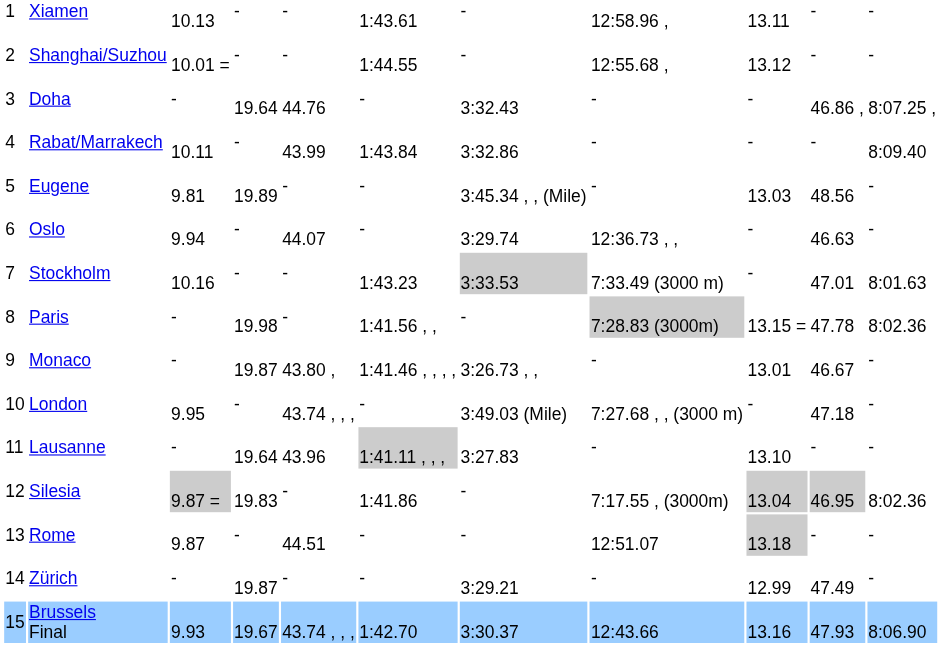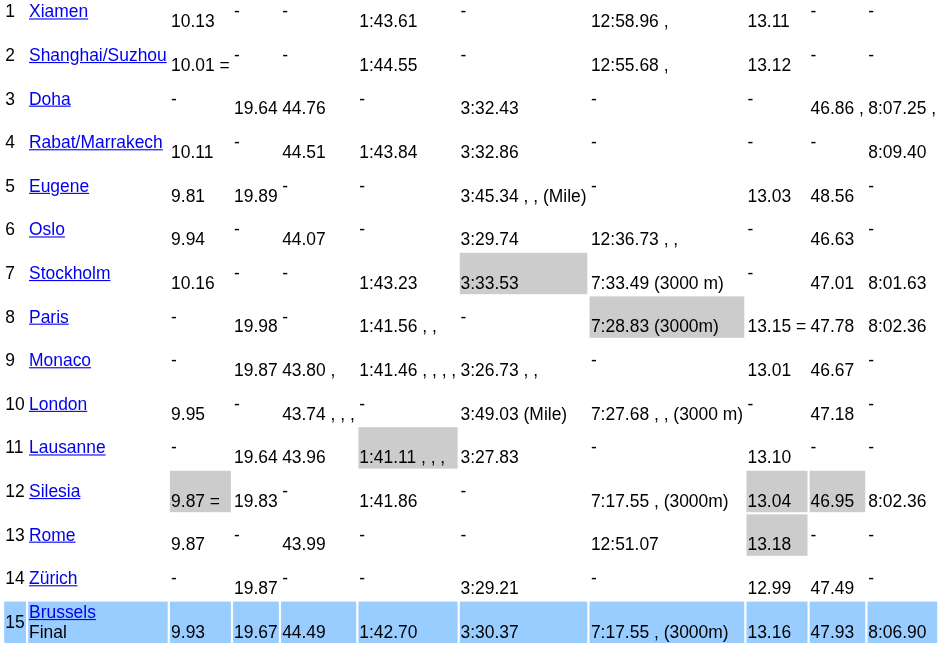 <table>
 <tr>
 <td>1</td>
 <td><a href='#'>Xiamen</a></td>
 <td><br>10.13 </td>
 <td>-</td>
 <td>-</td>
 <td><br>1:43.61 </td>
 <td>-</td>
 <td><br>12:58.96 , </td>
 <td><br>13.11 </td>
 <td>-</td>
 <td>-</td>
 </tr>
 <tr>
 <td>2</td>
 <td><a href='#'>Shanghai/Suzhou</a></td>
 <td><br>10.01 =</td>
 <td>-</td>
 <td>-</td>
 <td><br>1:44.55 </td>
 <td>-</td>
 <td><br>12:55.68 , </td>
 <td><br>13.12</td>
 <td>-</td>
 <td>-</td>
 </tr>
 <tr>
 <td>3</td>
 <td><a href='#'>Doha</a></td>
 <td>-</td>
 <td><br>19.64</td>
 <td><br>44.76</td>
 <td>-</td>
 <td><br>3:32.43</td>
 <td>-</td>
 <td>-</td>
 <td><br>46.86 , </td>
 <td><br>8:07.25 , </td>
 </tr>
 <tr>
 <td>4</td>
 <td><a href='#'>Rabat/Marrakech</a></td>
 <td><br>10.11 </td>
 <td>-</td>
-<td><br>43.99</td>
+<td><br>44.51 </td>
 <td><br>1:43.84</td>
 <td><br>3:32.86	</td>
 <td>-</td>
 <td>-</td>
 <td>-</td>
 <td><br>8:09.40 </td>
 </tr>
 <tr>
 <td>5</td>
 <td><a href='#'>Eugene</a></td>
 <td><br>9.81 </td>
 <td><br>19.89</td>
 <td>-</td>
 <td>-</td>
 <td><br>3:45.34 , ,  (Mile)</td>
 <td>-</td>
 <td><br>13.03 </td>
 <td><br>48.56 </td>
 <td>-</td>
 </tr>
 <tr>
 <td>6</td>
 <td><a href='#'>Oslo</a></td>
 <td><br>9.94 </td>
 <td>-</td>
 <td><br>44.07 </td>
 <td>-</td>
 <td><br>3:29.74 </td>
 <td><br>12:36.73 , , </td>
 <td>-</td>
 <td><br>46.63 </td>
 <td>-</td>
 </tr>
 <tr>
 <td>7</td>
 <td><a href='#'>Stockholm</a></td>
 <td><br>10.16</td>
 <td>-</td>
 <td>-</td>
 <td><br>1:43.23 </td>
 <td style="background:#ccc;"><br>3:33.53</td>
 <td><br>7:33.49  (3000 m)</td>
 <td>-</td>
 <td><br>47.01</td>
 <td><br>8:01.63 </td>
 </tr>
 <tr>
 <td>8</td>
 <td><a href='#'>Paris</a></td>
 <td>-</td>
 <td><br>19.98 </td>
 <td>-</td>
 <td><br>1:41.56 , , </td>
 <td>-</td>
 <td style="background:#ccc;"><br>7:28.83 (3000m)</td>
 <td><br>13.15 =</td>
 <td><br>47.78</td>
 <td><br>8:02.36 </td>
 </tr>
 <tr>
 <td>9</td>
 <td><a href='#'>Monaco</a></td>
 <td>-</td>
 <td><br>19.87</td>
 <td><br>43.80 , </td>
 <td><br>1:41.46 , , , , </td>
 <td><br>3:26.73 , , </td>
 <td>-</td>
 <td><br>13.01</td>
 <td><br>46.67</td>
 <td>-</td>
 </tr>
 <tr>
 <td>10</td>
 <td><a href='#'>London</a></td>
 <td><br>9.95 </td>
 <td>-</td>
 <td><br>43.74 , , , </td>
 <td>-</td>
 <td><br>3:49.03  (Mile)</td>
 <td><br>7:27.68 , ,  (3000 m)</td>
 <td>-</td>
 <td><br>47.18</td>
 <td>-</td>
 </tr>
 <tr>
 <td>11</td>
 <td><a href='#'>Lausanne</a></td>
 <td>-</td>
 <td><br>19.64</td>
 <td><br>43.96</td>
 <td style="background:#ccc;"><br>1:41.11 , , , </td>
 <td><br>3:27.83 </td>
 <td>-</td>
 <td><br>13.10</td>
 <td>-</td>
 <td>-</td>
 </tr>
 <tr>
 <td>12</td>
 <td><a href='#'>Silesia</a></td>
 <td style="background:#ccc;"><br>9.87 =</td>
 <td><br>19.83 </td>
 <td>-</td>
 <td><br>1:41.86 </td>
 <td>-</td>
 <td><br>7:17.55 ,  (3000m)</td>
 <td style="background:#ccc;"><br>13.04</td>
 <td style="background:#ccc;"><br>46.95 </td>
 <td><br>8:02.36 </td>
 </tr>
 <tr>
 <td>13</td>
 <td><a href='#'>Rome</a></td>
 <td><br>9.87</td>
 <td>-</td>
-<td><br>44.51 </td>
+<td><br>43.99</td>
 <td>-</td>
 <td>-</td>
 <td><br>12:51.07</td>
 <td style="background:#ccc;"><br>13.18</td>
 <td>-</td>
 <td>-</td>
 </tr>
 <tr>
 <td>14</td>
 <td><a href='#'>Zürich</a></td>
 <td>-</td>
 <td><br>19.87</td>
 <td>-</td>
 <td>-</td>
 <td><br>3:29.21</td>
 <td>-</td>
 <td><br>12.99</td>
 <td><br>47.49 </td>
 <td>-</td>
 </tr>
 <tr bgcolor=#9acdff>
 <td>15</td>
 <td><a href='#'>Brussels</a><br>Final</td>
 <td><br>9.93</td>
 <td><br>19.67</td>
-<td><br>43.74 , , , </td>
+<td><br>44.49</td>
 <td><br>1:42.70</td>
 <td><br>3:30.37</td>
-<td><br>12:43.66 </td>
+<td><br>7:17.55 ,  (3000m)</td>
 <td><br>13.16</td>
 <td><br>47.93</td>
 <td><br>8:06.90</td>
 </tr>
 </table>
